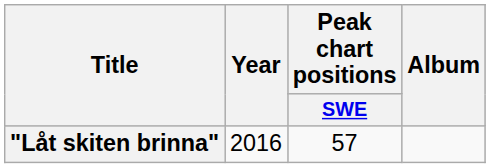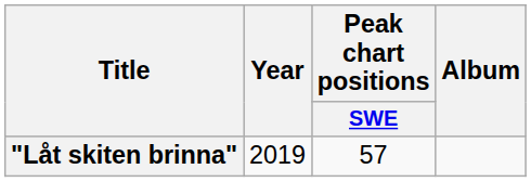 <table class="wikitable plainrowheaders" style="text-align:center;">
 <tr>
 <th scope="col" rowspan="2">Title</th>
 <th scope="col" rowspan="2">Year</th>
 <th scope="col" colspan="1">Peak chart positions</th>
 <th scope="col" rowspan="2">Album</th>
 </tr>
 <tr>
 <th scope="col" style="width:3em;font-size:85%;"><a href='#'>SWE</a><br></th>
 </tr>
 <tr>
 <th scope="row">"Låt skiten brinna"</th>
-<td>2016</td>
+<td>2019</td>
 <td>57</td>
 <td></td>
 </tr>
 </table>
